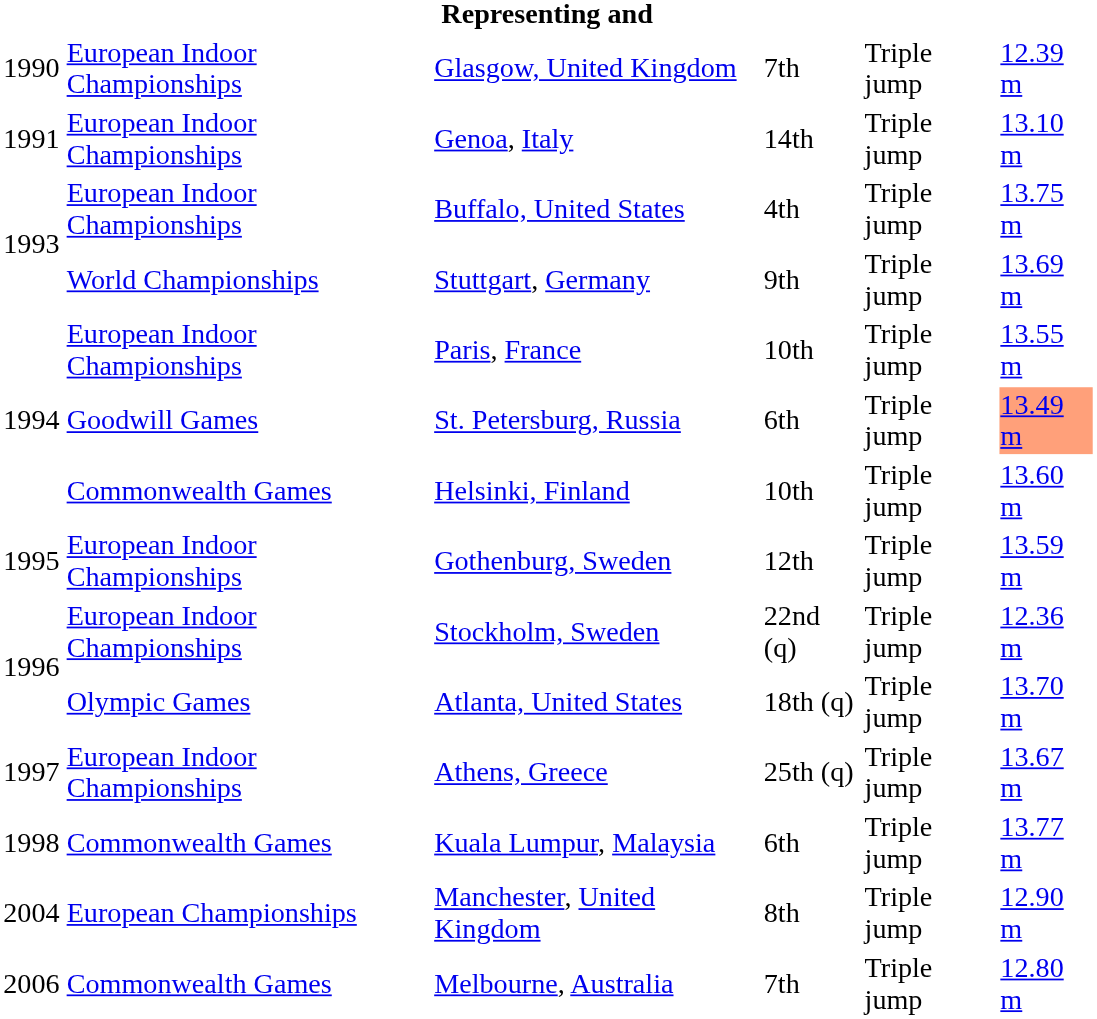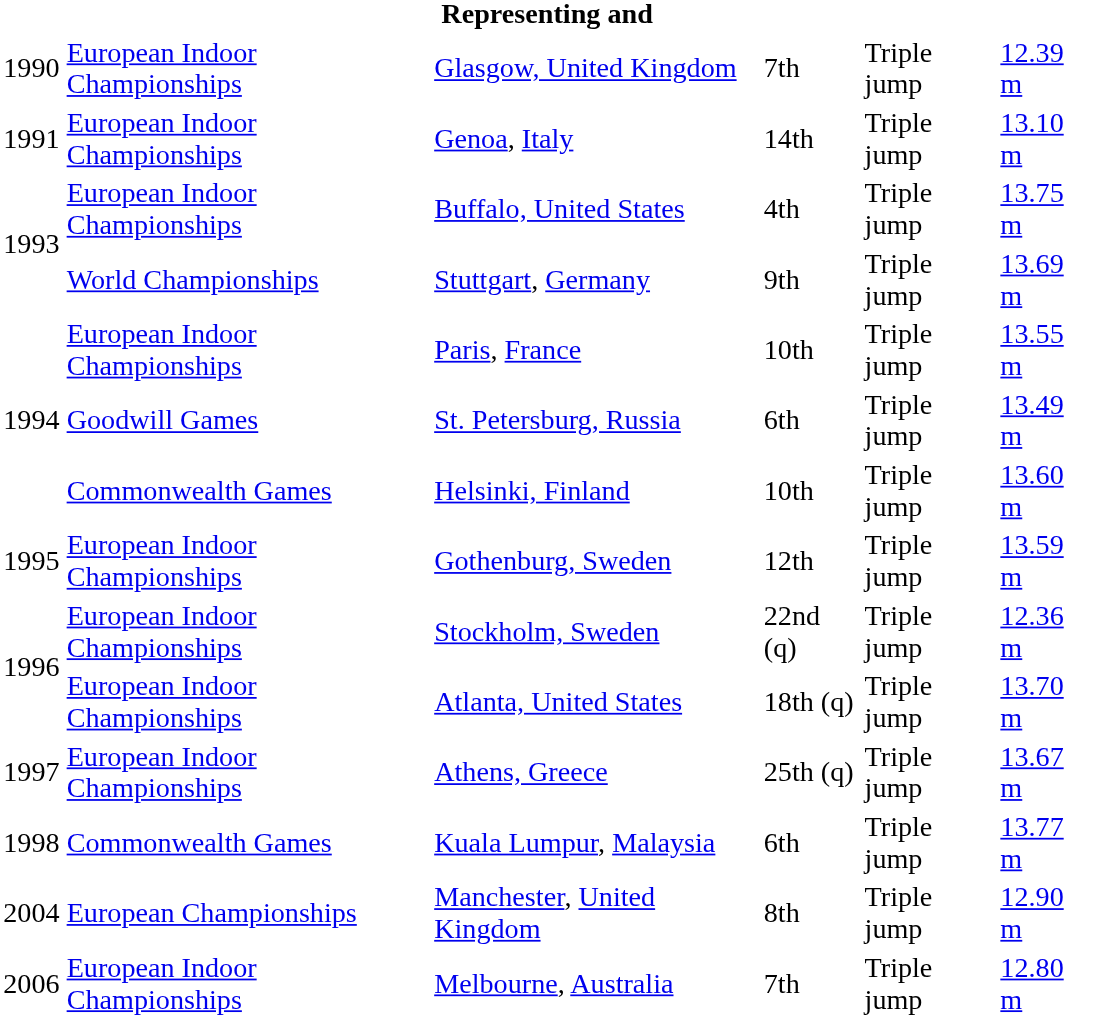 <table>
 <tr>
 <th colspan="6">Representing  and </th>
 </tr>
 <tr>
 <td>1990</td>
 <td><a href='#'>European Indoor Championships</a></td>
 <td><a href='#'>Glasgow, United Kingdom</a></td>
 <td>7th</td>
 <td>Triple jump</td>
 <td><a href='#'>12.39 m</a></td>
 </tr>
 <tr>
 <td>1991</td>
 <td><a href='#'>European Indoor Championships</a></td>
 <td><a href='#'>Genoa</a>, <a href='#'>Italy</a></td>
 <td>14th</td>
 <td>Triple jump</td>
 <td><a href='#'>13.10 m</a></td>
 </tr>
 <tr>
 <td rowspan=2>1993</td>
 <td><a href='#'>European Indoor Championships</a></td>
 <td><a href='#'>Buffalo, United States</a></td>
 <td>4th</td>
 <td>Triple jump</td>
 <td><a href='#'>13.75 m</a></td>
 </tr>
 <tr>
 <td><a href='#'>World Championships</a></td>
 <td><a href='#'>Stuttgart</a>, <a href='#'>Germany</a></td>
 <td>9th</td>
 <td>Triple jump</td>
 <td><a href='#'>13.69 m</a></td>
 </tr>
 <tr>
 <td rowspan=3>1994</td>
 <td><a href='#'>European Indoor Championships</a></td>
 <td><a href='#'>Paris</a>, <a href='#'>France</a></td>
 <td>10th</td>
 <td>Triple jump</td>
 <td><a href='#'>13.55 m</a></td>
 </tr>
 <tr>
 <td><a href='#'>Goodwill Games</a></td>
 <td><a href='#'>St. Petersburg, Russia</a></td>
 <td>6th</td>
 <td>Triple jump</td>
-<td style="background: lightsalmon;"><a href='#'>13.49 m</a></td>
+<td><a href='#'>13.49 m</a></td>
 </tr>
 <tr>
 <td><a href='#'>Commonwealth Games</a></td>
 <td><a href='#'>Helsinki, Finland</a></td>
 <td>10th</td>
 <td>Triple jump</td>
 <td><a href='#'>13.60 m</a></td>
 </tr>
 <tr>
 <td>1995</td>
 <td><a href='#'>European Indoor Championships</a></td>
 <td><a href='#'>Gothenburg, Sweden</a></td>
 <td>12th</td>
 <td>Triple jump</td>
 <td><a href='#'>13.59 m</a></td>
 </tr>
 <tr>
 <td rowspan=2>1996</td>
 <td><a href='#'>European Indoor Championships</a></td>
 <td><a href='#'>Stockholm, Sweden</a></td>
 <td>22nd (q)</td>
 <td>Triple jump</td>
 <td><a href='#'>12.36 m</a></td>
 </tr>
 <tr>
-<td><a href='#'>Olympic Games</a></td>
+<td><a href='#'>European Indoor Championships</a></td>
 <td><a href='#'>Atlanta, United States</a></td>
 <td>18th (q)</td>
 <td>Triple jump</td>
 <td><a href='#'>13.70 m</a></td>
 </tr>
 <tr>
 <td>1997</td>
 <td><a href='#'>European Indoor Championships</a></td>
 <td><a href='#'>Athens, Greece</a></td>
 <td>25th (q)</td>
 <td>Triple jump</td>
 <td><a href='#'>13.67 m</a></td>
 </tr>
 <tr>
 <td>1998</td>
 <td><a href='#'>Commonwealth Games</a></td>
 <td><a href='#'>Kuala Lumpur</a>, <a href='#'>Malaysia</a></td>
 <td>6th</td>
 <td>Triple jump</td>
 <td><a href='#'>13.77 m</a></td>
 </tr>
 <tr>
 <td>2004</td>
 <td><a href='#'>European Championships</a></td>
 <td><a href='#'>Manchester</a>, <a href='#'>United Kingdom</a></td>
 <td>8th</td>
 <td>Triple jump</td>
 <td><a href='#'>12.90 m</a></td>
 </tr>
 <tr>
 <td>2006</td>
-<td><a href='#'>Commonwealth Games</a></td>
+<td><a href='#'>European Indoor Championships</a></td>
 <td><a href='#'>Melbourne</a>, <a href='#'>Australia</a></td>
 <td>7th</td>
 <td>Triple jump</td>
 <td><a href='#'>12.80 m</a></td>
 </tr>
 </table>
